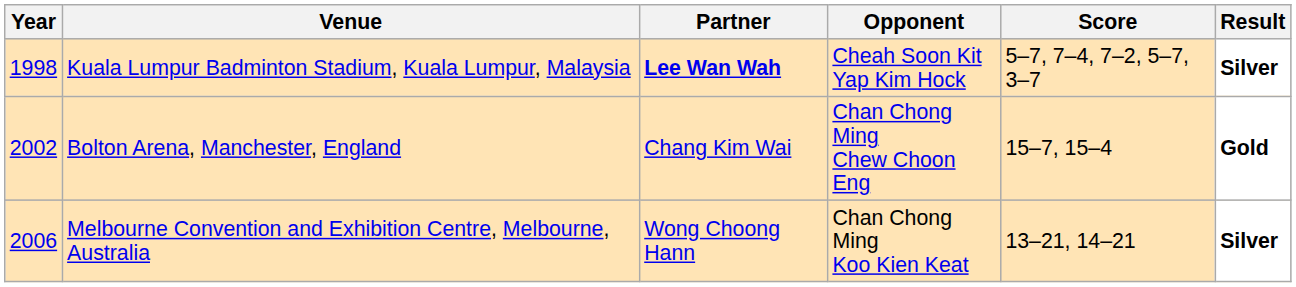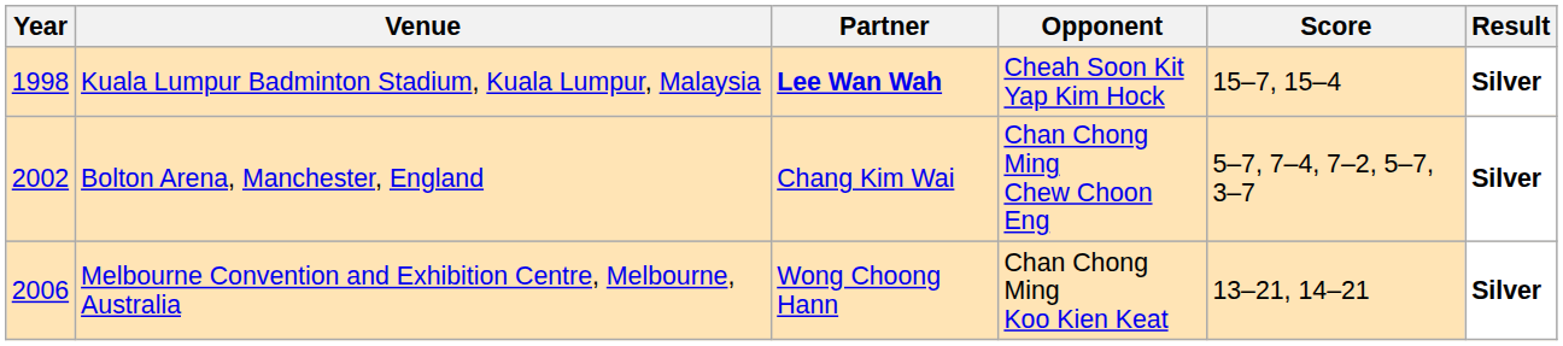 <table class="sortable wikitable" style="font-size: 90%;">
 <tr>
 <th>Year</th>
 <th>Venue</th>
 <th>Partner</th>
 <th>Opponent</th>
 <th>Score</th>
 <th>Result</th>
 </tr>
 <tr style="background:#FFE4B5">
 <td align="center"><a href='#'>1998</a></td>
 <td align="left"><a href='#'>Kuala Lumpur Badminton Stadium</a>, <a href='#'>Kuala Lumpur</a>, <a href='#'>Malaysia</a></td>
 <td align="left"><strong> <a href='#'>Lee Wan Wah</a></strong></td>
 <td align="left"> <a href='#'>Cheah Soon Kit</a><br> <a href='#'>Yap Kim Hock</a></td>
-<td>5–7, 7–4, 7–2, 5–7, 3–7</td>
+<td align="left">15–7, 15–4</td>
 <td style="text-align:left; background:white"> <strong>Silver</strong></td>
 </tr>
 <tr style="background:#FFE4B5">
 <td align="center"><a href='#'>2002</a></td>
 <td><a href='#'>Bolton Arena</a>, <a href='#'>Manchester</a>, <a href='#'>England</a></td>
 <td> <a href='#'>Chang Kim Wai</a></td>
 <td> <a href='#'>Chan Chong Ming</a><br> <a href='#'>Chew Choon Eng</a></td>
-<td align="left">15–7, 15–4</td>
-<td style="text-align:left; background:white"> <strong>Gold</strong></td>
+<td>5–7, 7–4, 7–2, 5–7, 3–7</td>
+<td style="text-align:left; background:white"> <strong>Silver</strong></td>
 </tr>
 <tr style="background:#FFE4B5">
 <td align="center"><a href='#'>2006</a></td>
 <td><a href='#'>Melbourne Convention and Exhibition Centre</a>, <a href='#'>Melbourne</a>, <a href='#'>Australia</a></td>
 <td> <a href='#'>Wong Choong Hann</a></td>
 <td> Chan Chong Ming<br> <a href='#'>Koo Kien Keat</a></td>
 <td>13–21, 14–21</td>
 <td style="text-align:left; background:white"> <strong>Silver</strong></td>
 </tr>
 </table>
